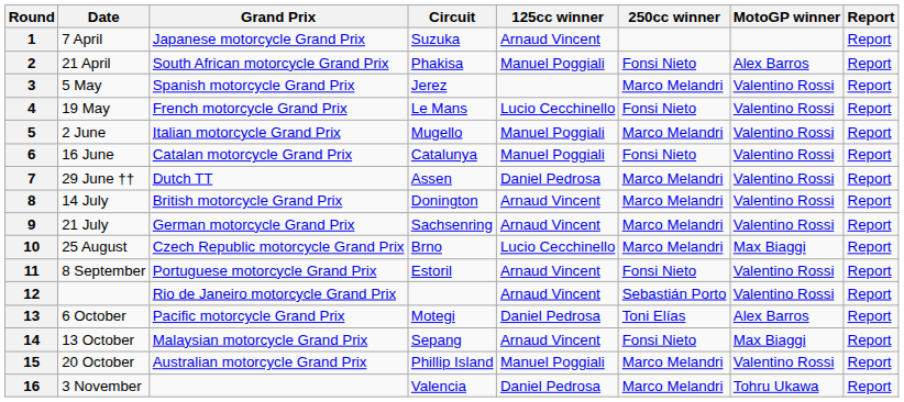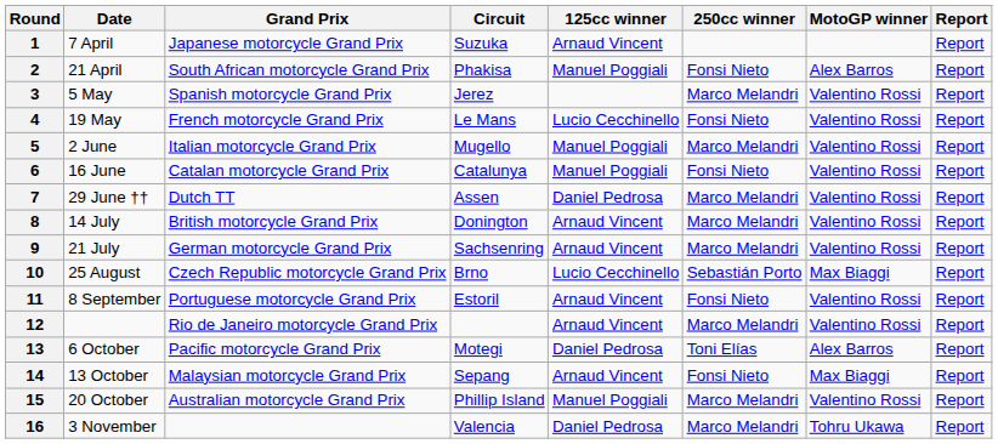 <table class="wikitable" style="font-size: 85%">
 <tr>
 <th>Round</th>
 <th>Date</th>
 <th>Grand Prix</th>
 <th>Circuit</th>
 <th>125cc winner</th>
 <th>250cc winner</th>
 <th>MotoGP winner</th>
 <th>Report</th>
 </tr>
 <tr>
 <th>1</th>
 <td>7 April</td>
 <td> <a href='#'>Japanese motorcycle Grand Prix</a></td>
 <td><a href='#'>Suzuka</a></td>
 <td> <a href='#'>Arnaud Vincent</a></td>
 <td></td>
 <td></td>
 <td><a href='#'>Report</a></td>
 </tr>
 <tr>
 <th>2</th>
 <td>21 April</td>
 <td> <a href='#'>South African motorcycle Grand Prix</a></td>
 <td><a href='#'>Phakisa</a></td>
 <td> <a href='#'>Manuel Poggiali</a></td>
 <td> <a href='#'>Fonsi Nieto</a></td>
 <td> <a href='#'>Alex Barros</a></td>
 <td><a href='#'>Report</a></td>
 </tr>
 <tr>
 <th>3</th>
 <td>5 May</td>
 <td> <a href='#'>Spanish motorcycle Grand Prix</a></td>
 <td><a href='#'>Jerez</a></td>
 <td></td>
 <td> <a href='#'>Marco Melandri</a></td>
 <td> <a href='#'>Valentino Rossi</a></td>
 <td><a href='#'>Report</a></td>
 </tr>
 <tr>
 <th>4</th>
 <td>19 May</td>
 <td> <a href='#'>French motorcycle Grand Prix</a></td>
 <td><a href='#'>Le Mans</a></td>
 <td> <a href='#'>Lucio Cecchinello</a></td>
 <td> <a href='#'>Fonsi Nieto</a></td>
 <td> <a href='#'>Valentino Rossi</a></td>
 <td><a href='#'>Report</a></td>
 </tr>
 <tr>
 <th>5</th>
 <td>2 June</td>
 <td> <a href='#'>Italian motorcycle Grand Prix</a></td>
 <td><a href='#'>Mugello</a></td>
 <td> <a href='#'>Manuel Poggiali</a></td>
 <td> <a href='#'>Marco Melandri</a></td>
 <td> <a href='#'>Valentino Rossi</a></td>
 <td><a href='#'>Report</a></td>
 </tr>
 <tr>
 <th>6</th>
 <td>16 June</td>
 <td> <a href='#'>Catalan motorcycle Grand Prix</a></td>
 <td><a href='#'>Catalunya</a></td>
 <td> <a href='#'>Manuel Poggiali</a></td>
 <td> <a href='#'>Fonsi Nieto</a></td>
 <td> <a href='#'>Valentino Rossi</a></td>
 <td><a href='#'>Report</a></td>
 </tr>
 <tr>
 <th>7</th>
 <td>29 June ††</td>
 <td> <a href='#'>Dutch TT</a></td>
 <td><a href='#'>Assen</a></td>
 <td> <a href='#'>Daniel Pedrosa</a></td>
 <td> <a href='#'>Marco Melandri</a></td>
 <td> <a href='#'>Valentino Rossi</a></td>
 <td><a href='#'>Report</a></td>
 </tr>
 <tr>
 <th>8</th>
 <td>14 July</td>
 <td> <a href='#'>British motorcycle Grand Prix</a></td>
 <td><a href='#'>Donington</a></td>
 <td> <a href='#'>Arnaud Vincent</a></td>
 <td> <a href='#'>Marco Melandri</a></td>
 <td> <a href='#'>Valentino Rossi</a></td>
 <td><a href='#'>Report</a></td>
 </tr>
 <tr>
 <th>9</th>
 <td>21 July</td>
 <td> <a href='#'>German motorcycle Grand Prix</a></td>
 <td><a href='#'>Sachsenring</a></td>
 <td> <a href='#'>Arnaud Vincent</a></td>
 <td> <a href='#'>Marco Melandri</a></td>
 <td> <a href='#'>Valentino Rossi</a></td>
 <td><a href='#'>Report</a></td>
 </tr>
 <tr>
 <th>10</th>
 <td>25 August</td>
 <td> <a href='#'>Czech Republic motorcycle Grand Prix</a></td>
 <td><a href='#'>Brno</a></td>
 <td> <a href='#'>Lucio Cecchinello</a></td>
-<td> <a href='#'>Marco Melandri</a></td>
+<td> <a href='#'>Sebastián Porto</a></td>
 <td> <a href='#'>Max Biaggi</a></td>
 <td><a href='#'>Report</a></td>
 </tr>
 <tr>
 <th>11</th>
 <td>8 September</td>
 <td> <a href='#'>Portuguese motorcycle Grand Prix</a></td>
 <td><a href='#'>Estoril</a></td>
 <td> <a href='#'>Arnaud Vincent</a></td>
 <td> <a href='#'>Fonsi Nieto</a></td>
 <td> <a href='#'>Valentino Rossi</a></td>
 <td><a href='#'>Report</a></td>
 </tr>
 <tr>
 <th>12</th>
 <td></td>
 <td> <a href='#'>Rio de Janeiro motorcycle Grand Prix</a></td>
 <td></td>
 <td> <a href='#'>Arnaud Vincent</a></td>
-<td> <a href='#'>Sebastián Porto</a></td>
+<td> <a href='#'>Marco Melandri</a></td>
 <td> <a href='#'>Valentino Rossi</a></td>
 <td><a href='#'>Report</a></td>
 </tr>
 <tr>
 <th>13</th>
 <td>6 October</td>
 <td> <a href='#'>Pacific motorcycle Grand Prix</a></td>
 <td><a href='#'>Motegi</a></td>
 <td> <a href='#'>Daniel Pedrosa</a></td>
 <td> <a href='#'>Toni Elías</a></td>
 <td> <a href='#'>Alex Barros</a></td>
 <td><a href='#'>Report</a></td>
 </tr>
 <tr>
 <th>14</th>
 <td>13 October</td>
 <td> <a href='#'>Malaysian motorcycle Grand Prix</a></td>
 <td><a href='#'>Sepang</a></td>
 <td> <a href='#'>Arnaud Vincent</a></td>
 <td> <a href='#'>Fonsi Nieto</a></td>
 <td> <a href='#'>Max Biaggi</a></td>
 <td><a href='#'>Report</a></td>
 </tr>
 <tr>
 <th>15</th>
 <td>20 October</td>
 <td> <a href='#'>Australian motorcycle Grand Prix</a></td>
 <td><a href='#'>Phillip Island</a></td>
 <td> <a href='#'>Manuel Poggiali</a></td>
 <td> <a href='#'>Marco Melandri</a></td>
 <td> <a href='#'>Valentino Rossi</a></td>
 <td><a href='#'>Report</a></td>
 </tr>
 <tr>
 <th>16</th>
 <td>3 November</td>
 <td></td>
 <td><a href='#'>Valencia</a></td>
 <td> <a href='#'>Daniel Pedrosa</a></td>
 <td> <a href='#'>Marco Melandri</a></td>
 <td> <a href='#'>Tohru Ukawa</a></td>
 <td><a href='#'>Report</a></td>
 </tr>
 </table>
